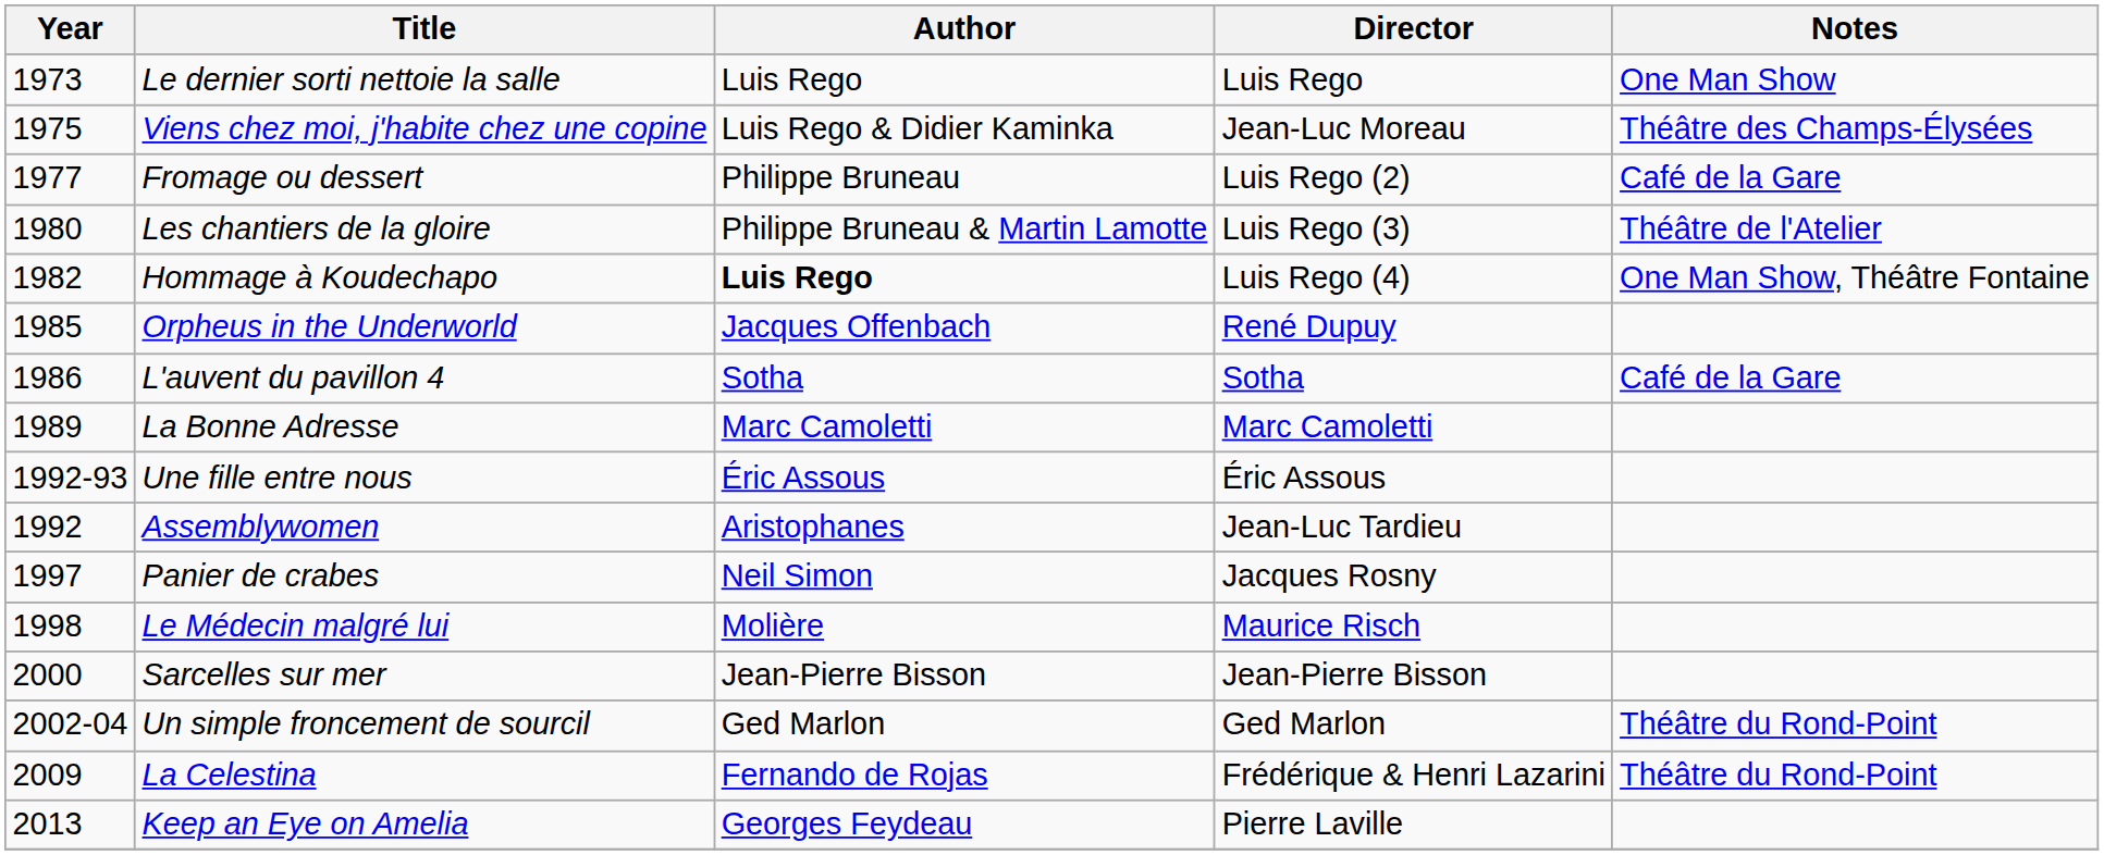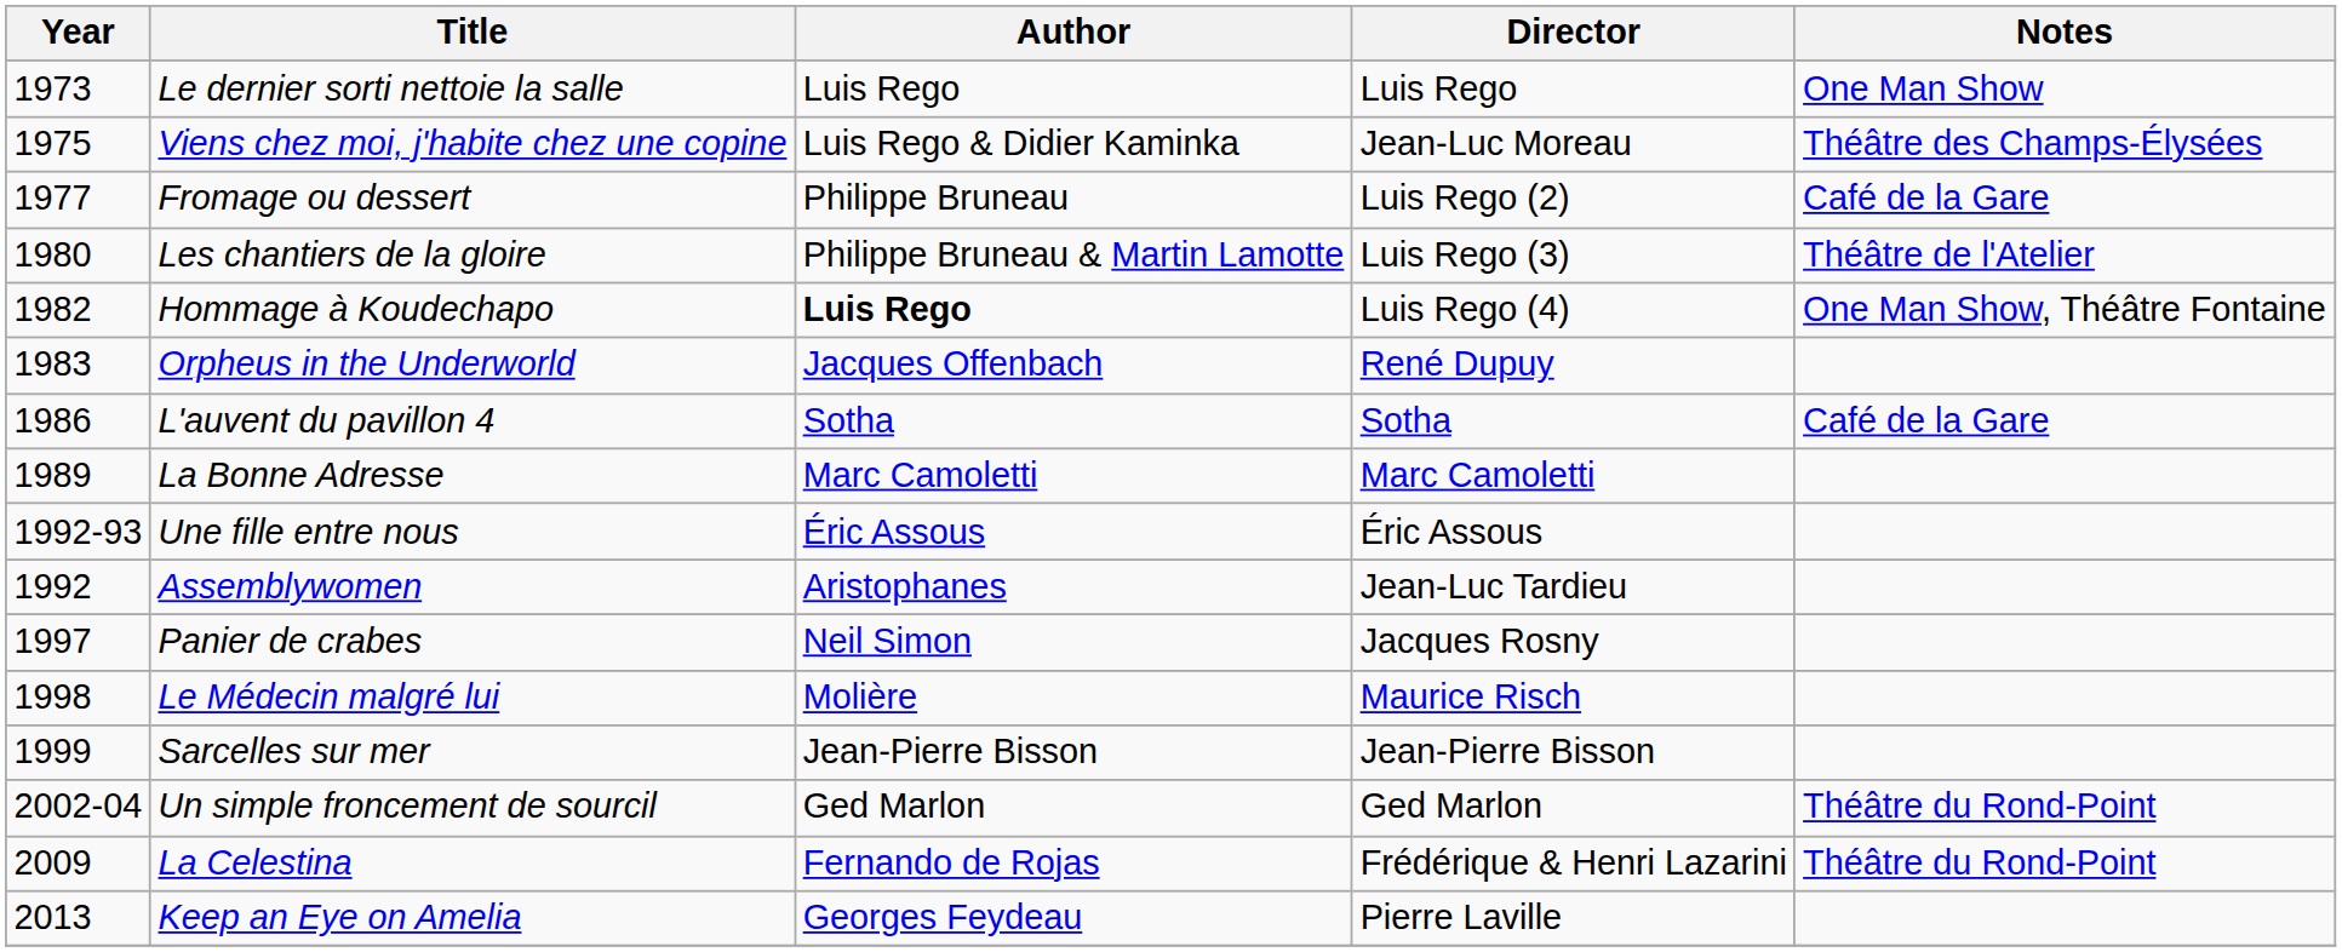 <table class="wikitable sortable">
 <tr>
 <th>Year</th>
 <th>Title</th>
 <th>Author</th>
 <th>Director</th>
 <th class="unsortable">Notes</th>
 </tr>
 <tr>
 <td rowspan=1>1973</td>
 <td><em>Le dernier sorti nettoie la salle</em></td>
 <td>Luis Rego</td>
 <td>Luis Rego</td>
 <td><a href='#'>One Man Show</a></td>
 </tr>
 <tr>
 <td rowspan=1>1975</td>
 <td><em><a href='#'>Viens chez moi, j'habite chez une copine</a></em></td>
 <td>Luis Rego & Didier Kaminka</td>
 <td>Jean-Luc Moreau</td>
 <td><a href='#'>Théâtre des Champs-Élysées</a></td>
 </tr>
 <tr>
 <td rowspan=1>1977</td>
 <td><em>Fromage ou dessert</em></td>
 <td>Philippe Bruneau</td>
 <td>Luis Rego (2)</td>
 <td><a href='#'>Café de la Gare</a></td>
 </tr>
 <tr>
 <td rowspan=1>1980</td>
 <td><em>Les chantiers de la gloire</em></td>
 <td>Philippe Bruneau & <a href='#'>Martin Lamotte</a></td>
 <td>Luis Rego (3)</td>
 <td><a href='#'>Théâtre de l'Atelier</a></td>
 </tr>
 <tr>
 <td rowspan=1>1982</td>
 <td><em>Hommage à Koudechapo</em></td>
 <td><strong>Luis Rego</strong></td>
 <td>Luis Rego (4)</td>
 <td><a href='#'>One Man Show</a>, Théâtre Fontaine</td>
 </tr>
 <tr>
-<td rowspan=1>1985</td>
+<td rowspan=1>1983</td>
 <td><em><a href='#'>Orpheus in the Underworld</a></em></td>
 <td><a href='#'>Jacques Offenbach</a></td>
 <td><a href='#'>René Dupuy</a></td>
 <td></td>
 </tr>
 <tr>
 <td rowspan=1>1986</td>
 <td><em>L'auvent du pavillon 4</em></td>
 <td><a href='#'>Sotha</a></td>
 <td><a href='#'>Sotha</a></td>
 <td><a href='#'>Café de la Gare</a></td>
 </tr>
 <tr>
 <td rowspan=1>1989</td>
 <td><em>La Bonne Adresse</em></td>
 <td><a href='#'>Marc Camoletti</a></td>
 <td><a href='#'>Marc Camoletti</a></td>
 <td></td>
 </tr>
 <tr>
 <td rowspan=1>1992-93</td>
 <td><em>Une fille entre nous</em></td>
 <td><a href='#'>Éric Assous</a></td>
 <td>Éric Assous</td>
 <td></td>
 </tr>
 <tr>
 <td rowspan=1>1992</td>
 <td><em><a href='#'>Assemblywomen</a></em></td>
 <td><a href='#'>Aristophanes</a></td>
 <td>Jean-Luc Tardieu</td>
 <td></td>
 </tr>
 <tr>
 <td rowspan=1>1997</td>
 <td><em>Panier de crabes</em></td>
 <td><a href='#'>Neil Simon</a></td>
 <td>Jacques Rosny</td>
 <td></td>
 </tr>
 <tr>
 <td rowspan=1>1998</td>
 <td><em><a href='#'>Le Médecin malgré lui</a></em></td>
 <td><a href='#'>Molière</a></td>
 <td><a href='#'>Maurice Risch</a></td>
 <td></td>
 </tr>
 <tr>
-<td rowspan=1>2000</td>
+<td rowspan=1>1999</td>
 <td><em>Sarcelles sur mer</em></td>
 <td>Jean-Pierre Bisson</td>
 <td>Jean-Pierre Bisson</td>
 <td></td>
 </tr>
 <tr>
 <td rowspan=1>2002-04</td>
 <td><em>Un simple froncement de sourcil</em></td>
 <td>Ged Marlon</td>
 <td>Ged Marlon</td>
 <td><a href='#'>Théâtre du Rond-Point</a></td>
 </tr>
 <tr>
 <td rowspan=1>2009</td>
 <td><em><a href='#'>La Celestina</a></em></td>
 <td><a href='#'>Fernando de Rojas</a></td>
 <td>Frédérique &  Henri Lazarini</td>
 <td><a href='#'>Théâtre du Rond-Point</a></td>
 </tr>
 <tr>
 <td rowspan=1>2013</td>
 <td><em><a href='#'>Keep an Eye on Amelia</a></em></td>
 <td><a href='#'>Georges Feydeau</a></td>
 <td>Pierre Laville</td>
 <td></td>
 </tr>
 <tr>
 </tr>
 </table>
